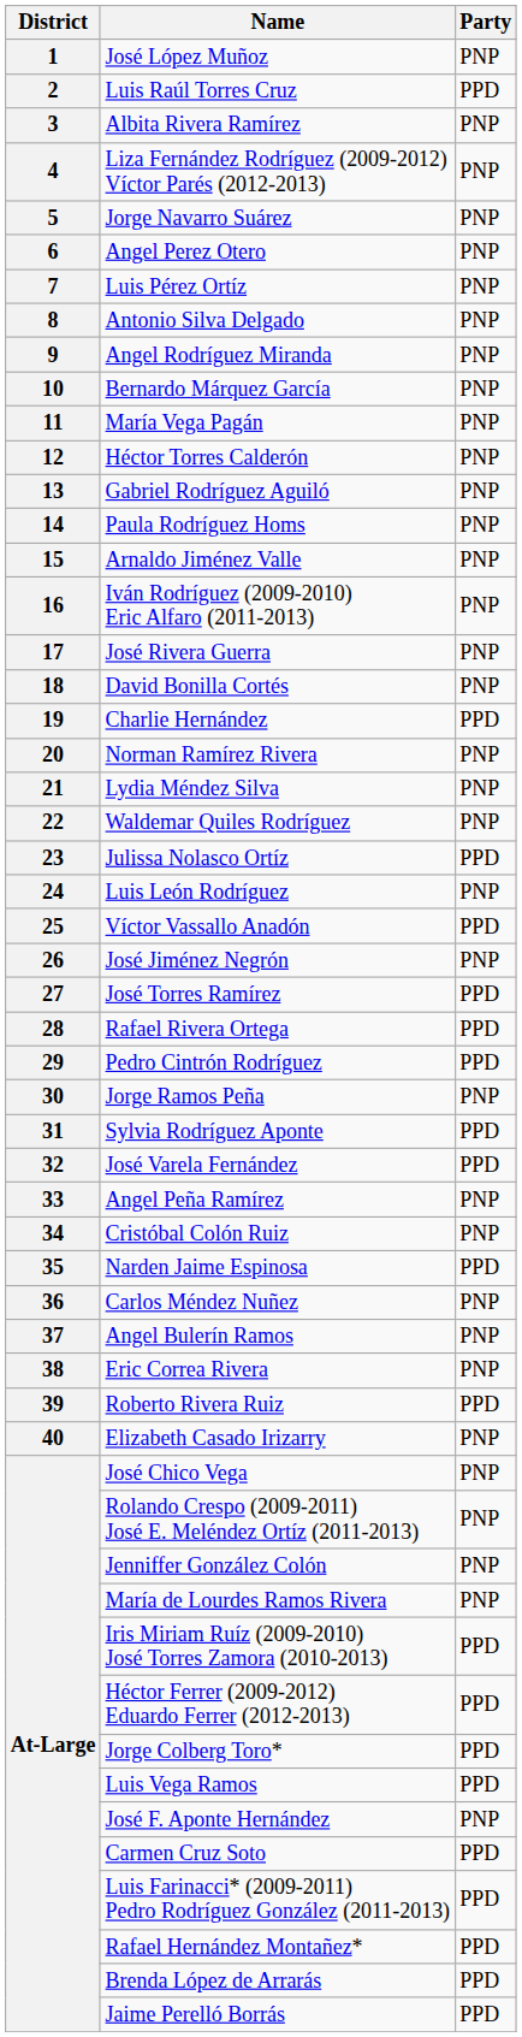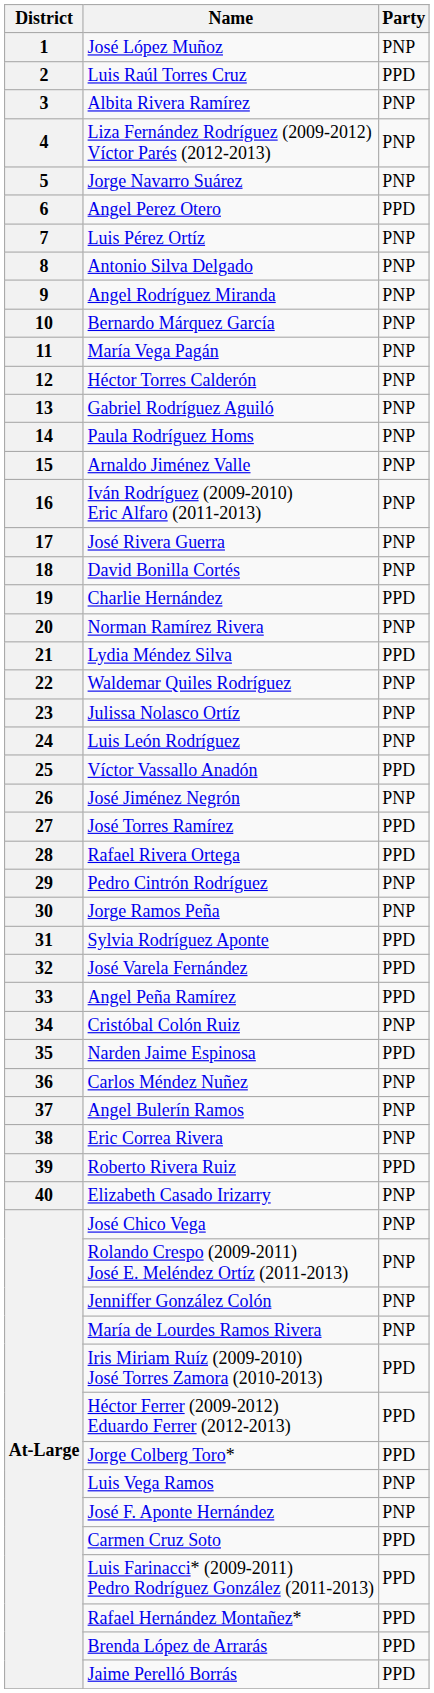 <table class="wikitable sortable">
 <tr>
 <th>District</th>
 <th>Name</th>
 <th>Party</th>
 </tr>
 <tr>
 <th>1</th>
 <td><a href='#'>José López Muñoz</a></td>
 <td>PNP</td>
 </tr>
 <tr>
 <th>2</th>
 <td><a href='#'>Luis Raúl Torres Cruz</a></td>
 <td>PPD</td>
 </tr>
 <tr>
 <th>3</th>
 <td><a href='#'>Albita Rivera Ramírez</a></td>
 <td>PNP</td>
 </tr>
 <tr>
 <th>4</th>
 <td><a href='#'>Liza Fernández Rodríguez</a> (2009-2012)<br><a href='#'>Víctor Parés</a> (2012-2013)</td>
 <td>PNP</td>
 </tr>
 <tr>
 <th>5</th>
 <td><a href='#'>Jorge Navarro Suárez</a></td>
 <td>PNP</td>
 </tr>
 <tr>
 <th>6</th>
 <td><a href='#'>Angel Perez Otero</a></td>
-<td>PNP</td>
+<td>PPD</td>
 </tr>
 <tr>
 <th>7</th>
 <td><a href='#'>Luis Pérez Ortíz</a></td>
 <td>PNP</td>
 </tr>
 <tr>
 <th>8</th>
 <td><a href='#'>Antonio Silva Delgado</a></td>
 <td>PNP</td>
 </tr>
 <tr>
 <th>9</th>
 <td><a href='#'>Angel Rodríguez Miranda</a></td>
 <td>PNP</td>
 </tr>
 <tr>
 <th>10</th>
 <td><a href='#'>Bernardo Márquez García</a></td>
 <td>PNP</td>
 </tr>
 <tr>
 <th>11</th>
 <td><a href='#'>María Vega Pagán</a></td>
 <td>PNP</td>
 </tr>
 <tr>
 <th>12</th>
 <td><a href='#'>Héctor Torres Calderón</a></td>
 <td>PNP</td>
 </tr>
 <tr>
 <th>13</th>
 <td><a href='#'>Gabriel Rodríguez Aguiló</a></td>
 <td>PNP</td>
 </tr>
 <tr>
 <th>14</th>
 <td><a href='#'>Paula Rodríguez Homs</a></td>
 <td>PNP</td>
 </tr>
 <tr>
 <th>15</th>
 <td><a href='#'>Arnaldo Jiménez Valle</a></td>
 <td>PNP</td>
 </tr>
 <tr>
 <th>16</th>
 <td><a href='#'>Iván Rodríguez</a> (2009-2010)<br><a href='#'>Eric Alfaro</a> (2011-2013)</td>
 <td>PNP</td>
 </tr>
 <tr>
 <th>17</th>
 <td><a href='#'>José Rivera Guerra</a></td>
 <td>PNP</td>
 </tr>
 <tr>
 <th>18</th>
 <td><a href='#'>David Bonilla Cortés</a></td>
 <td>PNP</td>
 </tr>
 <tr>
 <th>19</th>
 <td><a href='#'>Charlie Hernández</a></td>
 <td>PPD</td>
 </tr>
 <tr>
 <th>20</th>
 <td><a href='#'>Norman Ramírez Rivera</a></td>
 <td>PNP</td>
 </tr>
 <tr>
 <th>21</th>
 <td><a href='#'>Lydia Méndez Silva</a></td>
-<td>PNP</td>
+<td>PPD</td>
 </tr>
 <tr>
 <th>22</th>
 <td><a href='#'>Waldemar Quiles Rodríguez</a></td>
 <td>PNP</td>
 </tr>
 <tr>
 <th>23</th>
 <td><a href='#'>Julissa Nolasco Ortíz</a></td>
-<td>PPD</td>
+<td>PNP</td>
 </tr>
 <tr>
 <th>24</th>
 <td><a href='#'>Luis León Rodríguez</a></td>
 <td>PNP</td>
 </tr>
 <tr>
 <th>25</th>
 <td><a href='#'>Víctor Vassallo Anadón</a></td>
 <td>PPD</td>
 </tr>
 <tr>
 <th>26</th>
 <td><a href='#'>José Jiménez Negrón</a></td>
 <td>PNP</td>
 </tr>
 <tr>
 <th>27</th>
 <td><a href='#'>José Torres Ramírez</a></td>
 <td>PPD</td>
 </tr>
 <tr>
 <th>28</th>
 <td><a href='#'>Rafael Rivera Ortega</a></td>
 <td>PPD</td>
 </tr>
 <tr>
 <th>29</th>
 <td><a href='#'>Pedro Cintrón Rodríguez</a></td>
-<td>PPD</td>
+<td>PNP</td>
 </tr>
 <tr>
 <th>30</th>
 <td><a href='#'>Jorge Ramos Peña</a></td>
 <td>PNP</td>
 </tr>
 <tr>
 <th>31</th>
 <td><a href='#'>Sylvia Rodríguez Aponte</a></td>
 <td>PPD</td>
 </tr>
 <tr>
 <th>32</th>
 <td><a href='#'>José Varela Fernández</a></td>
 <td>PPD</td>
 </tr>
 <tr>
 <th>33</th>
 <td><a href='#'>Angel Peña Ramírez</a></td>
-<td>PNP</td>
+<td>PPD</td>
 </tr>
 <tr>
 <th>34</th>
 <td><a href='#'>Cristóbal Colón Ruiz</a></td>
 <td>PNP</td>
 </tr>
 <tr>
 <th>35</th>
 <td><a href='#'>Narden Jaime Espinosa</a></td>
 <td>PPD</td>
 </tr>
 <tr>
 <th>36</th>
 <td><a href='#'>Carlos Méndez Nuñez</a></td>
 <td>PNP</td>
 </tr>
 <tr>
 <th>37</th>
 <td><a href='#'>Angel Bulerín Ramos</a></td>
 <td>PNP</td>
 </tr>
 <tr>
 <th>38</th>
 <td><a href='#'>Eric Correa Rivera</a></td>
 <td>PNP</td>
 </tr>
 <tr>
 <th>39</th>
 <td><a href='#'>Roberto Rivera Ruiz</a></td>
 <td>PPD</td>
 </tr>
 <tr>
 <th>40</th>
 <td><a href='#'>Elizabeth Casado Irizarry</a></td>
 <td>PNP</td>
 </tr>
 <tr>
 <th rowspan= 14>At-Large</th>
 <td><a href='#'>José Chico Vega</a></td>
 <td>PNP</td>
 </tr>
 <tr>
 <td><a href='#'>Rolando Crespo</a> (2009-2011)<br><a href='#'>José E. Meléndez Ortíz</a> (2011-2013)</td>
 <td>PNP</td>
 </tr>
 <tr>
 <td><a href='#'>Jenniffer González Colón</a></td>
 <td>PNP</td>
 </tr>
 <tr>
 <td><a href='#'>María de Lourdes Ramos Rivera</a></td>
 <td>PNP</td>
 </tr>
 <tr>
 <td><a href='#'>Iris Miriam Ruíz</a> (2009-2010)<br><a href='#'>José Torres Zamora</a> (2010-2013)</td>
 <td>PPD</td>
 </tr>
 <tr>
 <td><a href='#'>Héctor Ferrer</a> (2009-2012)<br><a href='#'>Eduardo Ferrer</a> (2012-2013)</td>
 <td>PPD</td>
 </tr>
 <tr>
 <td><a href='#'>Jorge Colberg Toro</a>*</td>
 <td>PPD</td>
 </tr>
 <tr>
 <td><a href='#'>Luis Vega Ramos</a></td>
-<td>PPD</td>
+<td>PNP</td>
 </tr>
 <tr>
 <td><a href='#'>José F. Aponte Hernández</a></td>
 <td>PNP</td>
 </tr>
 <tr>
 <td><a href='#'>Carmen Cruz Soto</a></td>
 <td>PPD</td>
 </tr>
 <tr>
 <td><a href='#'>Luis Farinacci</a>* (2009-2011)<br><a href='#'>Pedro Rodríguez González</a> (2011-2013)</td>
 <td>PPD</td>
 </tr>
 <tr>
 <td><a href='#'>Rafael Hernández Montañez</a>*</td>
 <td>PPD</td>
 </tr>
 <tr>
 <td><a href='#'>Brenda López de Arrarás</a></td>
 <td>PPD</td>
 </tr>
 <tr>
 <td><a href='#'>Jaime Perelló Borrás</a></td>
 <td>PPD</td>
 </tr>
 <tr>
 </tr>
 </table>
